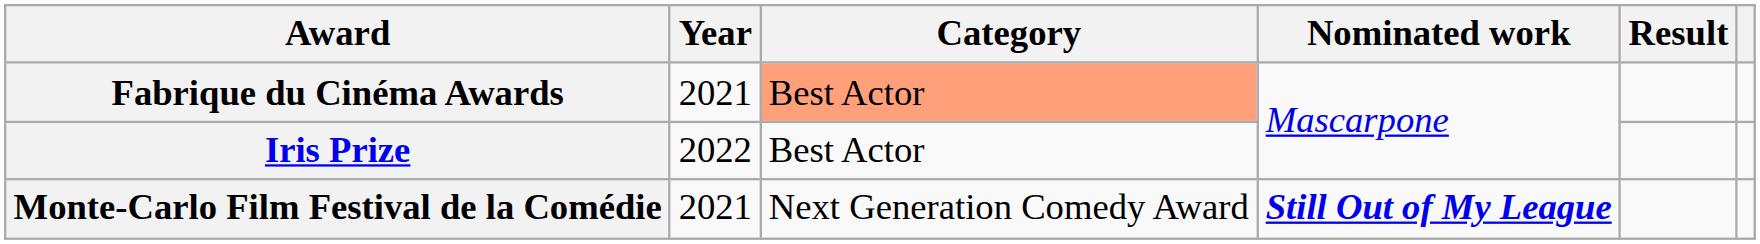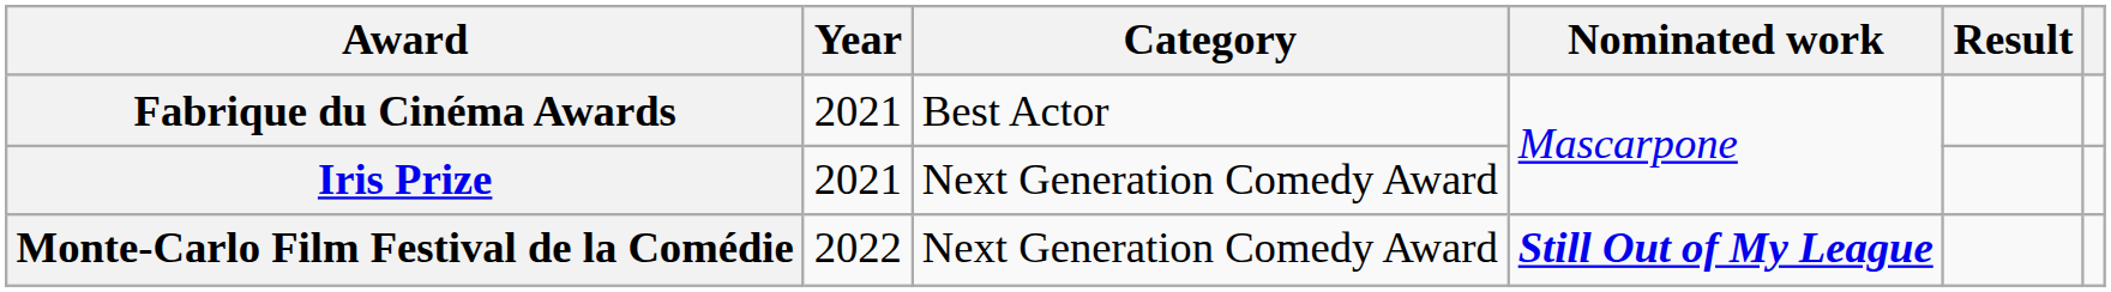 <table class="wikitable plainrowheaders sortable">
 <tr>
 <th>Award</th>
 <th>Year</th>
 <th>Category</th>
 <th>Nominated work</th>
 <th>Result</th>
 <th scope="col" class="unsortable"></th>
 </tr>
 <tr>
 <th scope="row">Fabrique du Cinéma Awards</th>
 <td>2021</td>
-<td style="background: lightsalmon;">Best Actor</td>
+<td>Best Actor</td>
 <td rowspan="2"><em><a href='#'>Mascarpone</a></em></td>
 <td></td>
 <td></td>
 </tr>
 <tr>
 <th scope="row"><a href='#'>Iris Prize</a></th>
-<td>2022</td>
-<td>Best Actor</td>
+<td>2021</td>
+<td>Next Generation Comedy Award</td>
 <td></td>
 <td></td>
 </tr>
 <tr>
 <th scope="row">Monte-Carlo Film Festival de la Comédie</th>
-<td>2021</td>
+<td>2022</td>
 <td>Next Generation Comedy Award</td>
 <td><strong><em><a href='#'>Still Out of My League</a></em></strong></td>
 <td></td>
 <td></td>
 </tr>
 </table>
